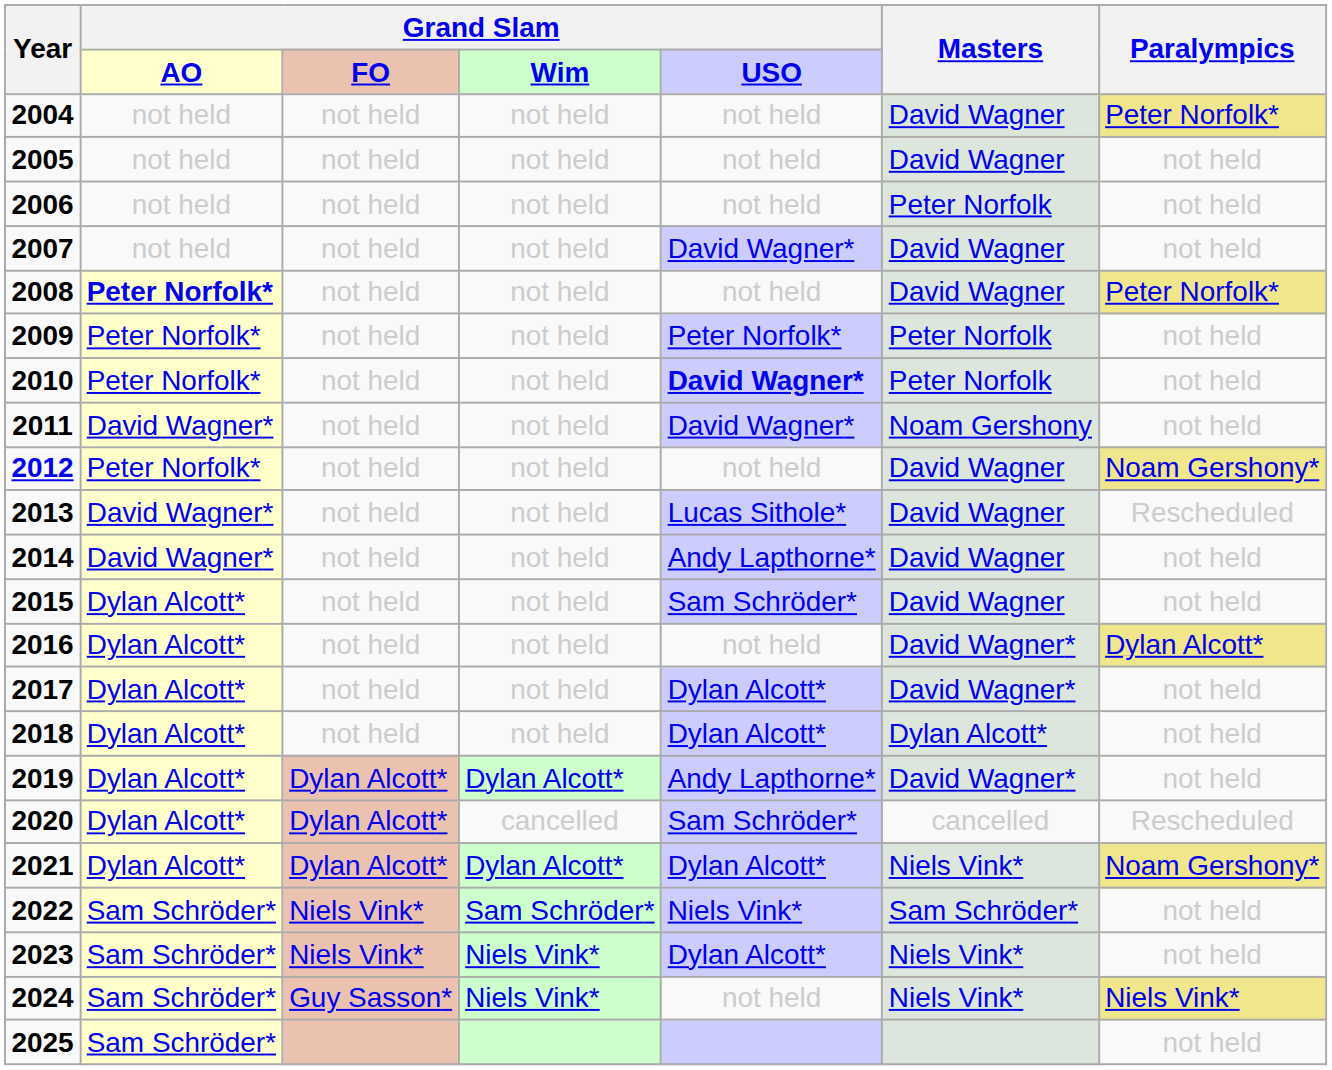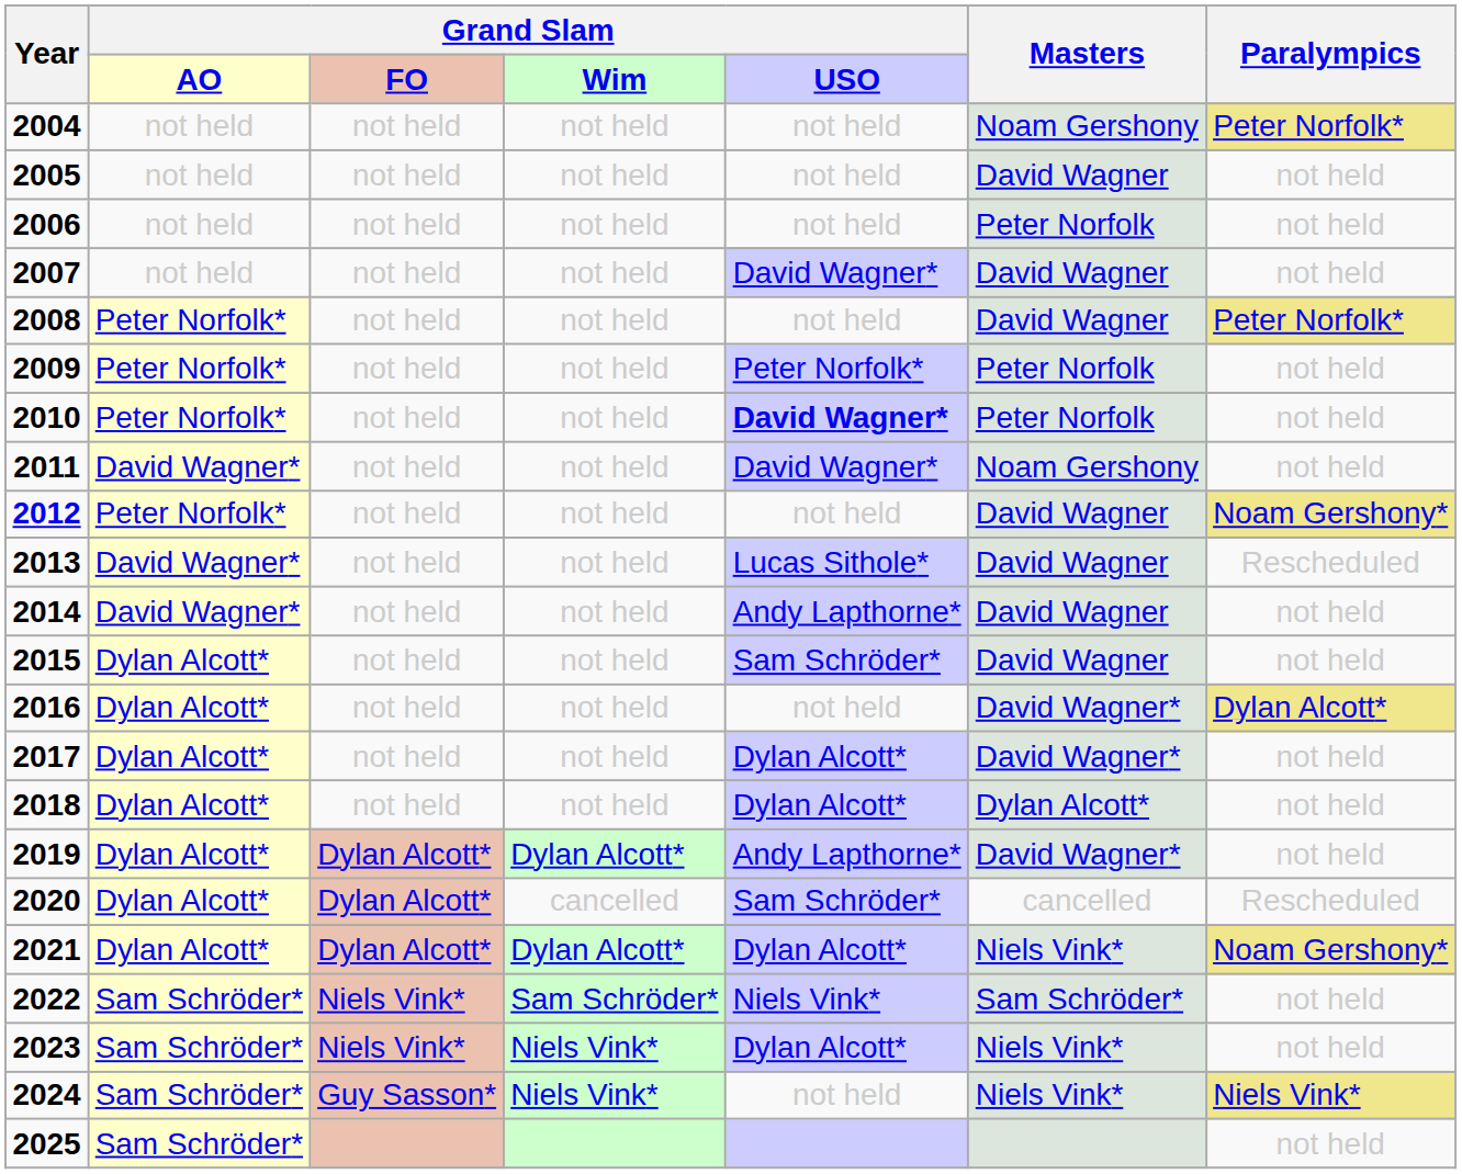 <table class="wikitable" style="font-size: 90%">
 <tr>
 <th rowspan="2" align="center">Year</th>
 <th colspan="4" align="center"><a href='#'>Grand Slam</a></th>
 <th rowspan="2" align="center"><a href='#'>Masters</a></th>
 <th rowspan="2" align="center"><a href='#'>Paralympics</a></th>
 </tr>
 <tr>
 <th style="background:#FFFFCC;" align="center"><a href='#'>AO</a></th>
 <th style="background:#EBC2AF;" align="center"><a href='#'>FO</a></th>
 <th style="background:#CCFFCC;" align="center"><a href='#'>Wim</a></th>
 <th style="background:#CCCCFF;" align="center"><a href='#'>USO</a></th>
 </tr>
 <tr>
 <td align="center"><strong>2004</strong></td>
 <td style="color:#CCCCCC;" align="center">not held</td>
 <td style="color:#CCCCCC;" align="center">not held</td>
 <td style="color:#CCCCCC;" align="center">not held</td>
 <td style="color:#CCCCCC;" align="center">not held</td>
-<td style="background:#DCE6DC;" align="left"> <a href='#'>David Wagner</a></td>
+<td style="background:#DCE6DC;" align="left"> <a href='#'>Noam Gershony</a></td>
 <td style="background:#F0E68C;" align="left"> <a href='#'>Peter Norfolk</a><a href='#'>*</a></td>
 </tr>
 <tr>
 <td align="center"><strong>2005</strong></td>
 <td style="color:#CCCCCC;" align="center">not held</td>
 <td style="color:#CCCCCC;" align="center">not held</td>
 <td style="color:#CCCCCC;" align="center">not held</td>
 <td style="color:#CCCCCC;" align="center">not held</td>
 <td style="background:#DCE6DC;" align="left"> <a href='#'>David Wagner</a></td>
 <td style="color:#CCCCCC;" align="center">not held</td>
 </tr>
 <tr>
 <td align="center"><strong>2006</strong></td>
 <td style="color:#CCCCCC;" align="center">not held</td>
 <td style="color:#CCCCCC;" align="center">not held</td>
 <td style="color:#CCCCCC;" align="center">not held</td>
 <td style="color:#CCCCCC;" align="center">not held</td>
 <td style="background:#DCE6DC;" align="left"> <a href='#'>Peter Norfolk</a></td>
 <td style="color:#CCCCCC;" align="center">not held</td>
 </tr>
 <tr>
 <td align="center"><strong>2007</strong></td>
 <td style="color:#CCCCCC;" align="center">not held</td>
 <td style="color:#CCCCCC;" align="center">not held</td>
 <td style="color:#CCCCCC;" align="center">not held</td>
 <td style="background:#CCCCFF;" align="left"> <a href='#'>David Wagner</a><a href='#'>*</a></td>
 <td style="background:#DCE6DC;" align="left"> <a href='#'>David Wagner</a></td>
 <td style="color:#CCCCCC;" align="center">not held</td>
 </tr>
 <tr>
 <td align="center"><strong>2008</strong></td>
-<td style="background:#FFFFCC;" align="left"><strong> <a href='#'>Peter Norfolk</a><a href='#'>*</a></strong></td>
+<td style="background:#FFFFCC;" align="left"> <a href='#'>Peter Norfolk</a><a href='#'>*</a></td>
 <td style="color:#CCCCCC;" align="center">not held</td>
 <td style="color:#CCCCCC;" align="center">not held</td>
 <td style="color:#CCCCCC;" align="center">not held</td>
 <td style="background:#DCE6DC;" align="left"> <a href='#'>David Wagner</a></td>
 <td style="background:#F0E68C;" align="left"> <a href='#'>Peter Norfolk</a><a href='#'>*</a></td>
 </tr>
 <tr>
 <td align="center"><strong>2009</strong></td>
 <td style="background:#FFFFCC;" align="left"> <a href='#'>Peter Norfolk</a><a href='#'>*</a></td>
 <td style="color:#CCCCCC;" align="center">not held</td>
 <td style="color:#CCCCCC;" align="center">not held</td>
 <td style="background:#CCCCFF;" align="left"> <a href='#'>Peter Norfolk</a><a href='#'>*</a></td>
 <td style="background:#DCE6DC;" align="left"> <a href='#'>Peter Norfolk</a></td>
 <td style="color:#CCCCCC;" align="center">not held</td>
 </tr>
 <tr>
 <td align="center"><strong>2010</strong></td>
 <td style="background:#FFFFCC;" align="left"> <a href='#'>Peter Norfolk</a><a href='#'>*</a></td>
 <td style="color:#CCCCCC;" align="center">not held</td>
 <td style="color:#CCCCCC;" align="center">not held</td>
 <td style="background:#CCCCFF;" align="left"><strong> <a href='#'>David Wagner</a><a href='#'>*</a></strong></td>
 <td style="background:#DCE6DC;" align="left"> <a href='#'>Peter Norfolk</a></td>
 <td style="color:#CCCCCC;" align="center">not held</td>
 </tr>
 <tr>
 <td align="center"><strong>2011</strong></td>
 <td style="background:#FFFFCC;" align="left"> <a href='#'>David Wagner</a><a href='#'>*</a></td>
 <td style="color:#CCCCCC;" align="center">not held</td>
 <td style="color:#CCCCCC;" align="center">not held</td>
 <td style="background:#CCCCFF;" align="left"> <a href='#'>David Wagner</a><a href='#'>*</a></td>
 <td style="background:#DCE6DC;" align="left"> <a href='#'>Noam Gershony</a></td>
 <td style="color:#CCCCCC;" align="center">not held</td>
 </tr>
 <tr>
 <td align="center"><strong><a href='#'>2012</a></strong></td>
 <td style="background:#FFFFCC;" align="left"> <a href='#'>Peter Norfolk</a><a href='#'>*</a></td>
 <td style="color:#CCCCCC;" align="center">not held</td>
 <td style="color:#CCCCCC;" align="center">not held</td>
 <td style="color:#CCCCCC;" align="center">not held</td>
 <td style="background:#DCE6DC;" align="left"> <a href='#'>David Wagner</a></td>
 <td style="background:#F0E68C;" align="left"> <a href='#'>Noam Gershony</a><a href='#'>*</a></td>
 </tr>
 <tr>
 <td align="center"><strong>2013</strong></td>
 <td style="background:#FFFFCC;" align="left"> <a href='#'>David Wagner</a><a href='#'>*</a></td>
 <td style="color:#CCCCCC;" align="center">not held</td>
 <td style="color:#CCCCCC;" align="center">not held</td>
 <td style="background:#CCCCFF;" align="left"> <a href='#'>Lucas Sithole</a><a href='#'>*</a></td>
 <td style="background:#DCE6DC;" align="left"> <a href='#'>David Wagner</a></td>
 <td style="color:#CCCCCC;" align="center">Rescheduled</td>
 </tr>
 <tr>
 <td align="center"><strong>2014</strong></td>
 <td style="background:#FFFFCC;" align="left"> <a href='#'>David Wagner</a><a href='#'>*</a></td>
 <td style="color:#CCCCCC;" align="center">not held</td>
 <td style="color:#CCCCCC;" align="center">not held</td>
 <td style="background:#CCCCFF;" align="left"> <a href='#'>Andy Lapthorne</a><a href='#'>*</a></td>
 <td style="background:#DCE6DC;" align="left"> <a href='#'>David Wagner</a></td>
 <td style="color:#CCCCCC;" align="center">not held</td>
 </tr>
 <tr>
 <td align="center"><strong>2015</strong></td>
 <td style="background:#FFFFCC;" align="left"> <a href='#'>Dylan Alcott</a><a href='#'>*</a></td>
 <td style="color:#CCCCCC;" align="center">not held</td>
 <td style="color:#CCCCCC;" align="center">not held</td>
 <td style="background:#CCCCFF;" align="left"> <a href='#'>Sam Schröder</a><a href='#'>*</a></td>
 <td style="background:#DCE6DC;" align="left"> <a href='#'>David Wagner</a></td>
 <td style="color:#CCCCCC;" align="center">not held</td>
 </tr>
 <tr>
 <td align="center"><strong>2016</strong></td>
 <td style="background:#FFFFCC;" align="left"> <a href='#'>Dylan Alcott</a><a href='#'>*</a></td>
 <td style="color:#CCCCCC;" align="center">not held</td>
 <td style="color:#CCCCCC;" align="center">not held</td>
 <td style="color:#CCCCCC;" align="center">not held</td>
 <td style="background:#DCE6DC;" align="left"> <a href='#'>David Wagner</a><a href='#'>*</a></td>
 <td style="background:#F0E68C;" align="left"> <a href='#'>Dylan Alcott</a><a href='#'>*</a></td>
 </tr>
 <tr>
 <td align="center"><strong>2017</strong></td>
 <td style="background:#FFFFCC;" align="left"> <a href='#'>Dylan Alcott</a><a href='#'>*</a></td>
 <td style="color:#CCCCCC;" align="center">not held</td>
 <td style="color:#CCCCCC;" align="center">not held</td>
 <td style="background:#CCCCFF;" align="left"> <a href='#'>Dylan Alcott</a><a href='#'>*</a></td>
 <td style="background:#DCE6DC;" align="left"> <a href='#'>David Wagner</a><a href='#'>*</a></td>
 <td style="color:#CCCCCC;" align="center">not held</td>
 </tr>
 <tr>
 <td align="center"><strong>2018</strong></td>
 <td style="background:#FFFFCC;" align="left"> <a href='#'>Dylan Alcott</a><a href='#'>*</a></td>
 <td style="color:#CCCCCC;" align="center">not held</td>
 <td style="color:#CCCCCC;" align="center">not held</td>
 <td style="background:#CCCCFF;" align="left"> <a href='#'>Dylan Alcott</a><a href='#'>*</a></td>
 <td style="background:#DCE6DC;" align="left"> <a href='#'>Dylan Alcott</a><a href='#'>*</a></td>
 <td style="color:#CCCCCC;" align="center">not held</td>
 </tr>
 <tr>
 <td align="center"><strong>2019</strong></td>
 <td style="background:#FFFFCC;" align="left"> <a href='#'>Dylan Alcott</a><a href='#'>*</a></td>
 <td style="background:#EBC2AF;" align="left"> <a href='#'>Dylan Alcott</a><a href='#'>*</a></td>
 <td style="background:#CCFFCC;" align="left"> <a href='#'>Dylan Alcott</a><a href='#'>*</a></td>
 <td style="background:#CCCCFF;" align="left"> <a href='#'>Andy Lapthorne</a><a href='#'>*</a></td>
 <td style="background:#DCE6DC;" align="left"> <a href='#'>David Wagner</a><a href='#'>*</a></td>
 <td style="color:#CCCCCC;" align="center">not held</td>
 </tr>
 <tr>
 <td align="center"><strong>2020</strong></td>
 <td style="background:#FFFFCC;" align="left"> <a href='#'>Dylan Alcott</a><a href='#'>*</a></td>
 <td style="background:#EBC2AF;" align="left"> <a href='#'>Dylan Alcott</a><a href='#'>*</a></td>
 <td style="color:#CCCCCC;" align="center">cancelled</td>
 <td style="background:#CCCCFF;" align="left"> <a href='#'>Sam Schröder</a><a href='#'>*</a></td>
 <td style="color:#CCCCCC;" align="center">cancelled</td>
 <td style="color:#CCCCCC;" align="center">Rescheduled</td>
 </tr>
 <tr>
 <td align="center"><strong>2021</strong></td>
 <td style="background:#FFFFCC;" align="left"> <a href='#'>Dylan Alcott</a><a href='#'>*</a></td>
 <td style="background:#EBC2AF;" align="left"> <a href='#'>Dylan Alcott</a><a href='#'>*</a></td>
 <td style="background:#CCFFCC;" align="left"> <a href='#'>Dylan Alcott</a><a href='#'>*</a></td>
 <td style="background:#CCCCFF;" align="left"> <a href='#'>Dylan Alcott</a><a href='#'>*</a></td>
 <td style="background:#DCE6DC;" align="left"> <a href='#'>Niels Vink</a><a href='#'>*</a></td>
 <td style="background:#F0E68C;" align="left"> <a href='#'>Noam Gershony</a><a href='#'>*</a></td>
 </tr>
 <tr>
 <td align="center"><strong>2022</strong></td>
 <td style="background:#FFFFCC;" align="left"> <a href='#'>Sam Schröder</a><a href='#'>*</a></td>
 <td style="background:#EBC2AF;" align="left"> <a href='#'>Niels Vink</a><a href='#'>*</a></td>
 <td style="background:#CCFFCC;" align="left"> <a href='#'>Sam Schröder</a><a href='#'>*</a></td>
 <td style="background:#CCCCFF;" align="left"> <a href='#'>Niels Vink</a><a href='#'>*</a></td>
 <td style="background:#DCE6DC;" align="left"> <a href='#'>Sam Schröder</a><a href='#'>*</a></td>
 <td style="color:#CCCCCC;" align="center">not held</td>
 </tr>
 <tr>
 <td align="center"><strong>2023</strong></td>
 <td style="background:#FFFFCC;" align="left"> <a href='#'>Sam Schröder</a><a href='#'>*</a></td>
 <td style="background:#EBC2AF;" align="left"> <a href='#'>Niels Vink</a><a href='#'>*</a></td>
 <td style="background:#CCFFCC;" align="left"> <a href='#'>Niels Vink</a><a href='#'>*</a></td>
 <td style="background:#CCCCFF;" align="left"> <a href='#'>Dylan Alcott</a><a href='#'>*</a></td>
 <td style="background:#DCE6DC;" align="left"> <a href='#'>Niels Vink</a><a href='#'>*</a></td>
 <td style="color:#CCCCCC;" align="center">not held</td>
 </tr>
 <tr>
 <td align="center"><strong>2024</strong></td>
 <td style="background:#FFFFCC;" align="left"> <a href='#'>Sam Schröder</a><a href='#'>*</a></td>
 <td style="background:#EBC2AF;" align="left"> <a href='#'>Guy Sasson</a><a href='#'>*</a></td>
 <td style="background:#CCFFCC;" align="left"> <a href='#'>Niels Vink</a><a href='#'>*</a></td>
 <td style="color:#CCCCCC;" align="center">not held</td>
 <td style="background:#DCE6DC;" align="left"> <a href='#'>Niels Vink</a><a href='#'>*</a></td>
 <td style="background:#F0E68C;" align="left"> <a href='#'>Niels Vink</a><a href='#'>*</a></td>
 </tr>
 <tr>
 <td align="center"><strong>2025</strong></td>
 <td style="background:#FFFFCC;" align="left"> <a href='#'>Sam Schröder</a><a href='#'>*</a></td>
 <td style="background:#EBC2AF;" align="left"></td>
 <td style="background:#CCFFCC;" align="left"></td>
 <td style="background:#CCCCFF;" align="left"></td>
 <td style="background:#DCE6DC;" align="left"></td>
 <td style="color:#CCCCCC;" align="center">not held</td>
 </tr>
 </table>
